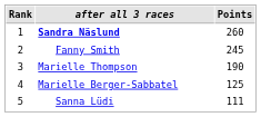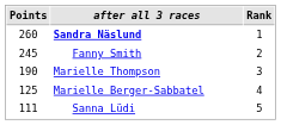 <table cellspacing="1" cellpadding="3" style="border:1px solid #aaa; font-size:86%;">
 <tr style="background:#e4e4e4;">
+<th style="border-bottom:1px solid #aaa; width:20px;">Points</th>
+<th style="border-bottom:1px solid #aaa; width:200px;"><em>after all 3 races</em></th>
 <th style="border-bottom:1px solid #aaa; width:10px;">Rank</th>
-<th style="border-bottom:1px solid #aaa; width:200px;"><em>after all 3 races</em></th>
-<th style="border-bottom:1px solid #aaa; width:20px;">Points</th>
 </tr>
 <tr>
+<td align=center>260</td>
+<td><strong> <a href='#'>Sandra Näslund</a></strong></td>
 <td align=center>1</td>
-<td><strong> <a href='#'>Sandra Näslund</a></strong></td>
-<td align=center>260</td>
 </tr>
 <tr>
+<td align=center>245</td>
+<td>   <a href='#'>Fanny Smith</a></td>
 <td align=center>2</td>
-<td>   <a href='#'>Fanny Smith</a></td>
-<td align=center>245</td>
 </tr>
 <tr>
+<td align=center>190</td>
+<td> <a href='#'>Marielle Thompson</a></td>
 <td align=center>3</td>
-<td> <a href='#'>Marielle Thompson</a></td>
-<td align=center>190</td>
 </tr>
 <tr>
+<td align=center>125</td>
+<td> <a href='#'>Marielle Berger-Sabbatel</a></td>
 <td align=center>4</td>
-<td> <a href='#'>Marielle Berger-Sabbatel</a></td>
-<td align=center>125</td>
 </tr>
 <tr>
+<td align=center>111</td>
+<td>   <a href='#'>Sanna Lüdi</a></td>
 <td align=center>5</td>
-<td>   <a href='#'>Sanna Lüdi</a></td>
-<td align=center>111</td>
 </tr>
 </table>
